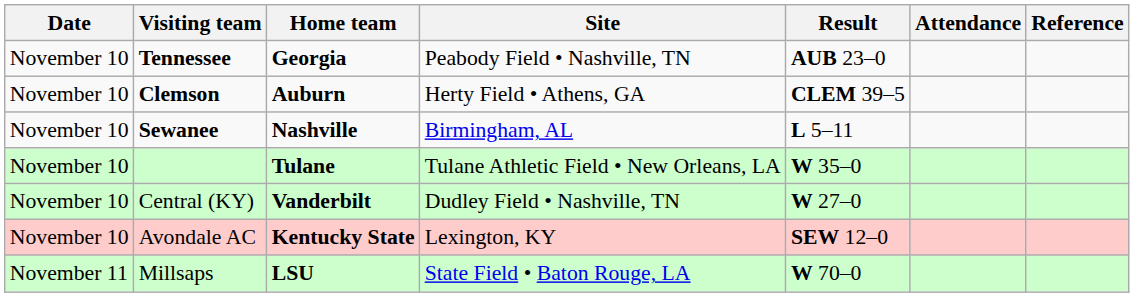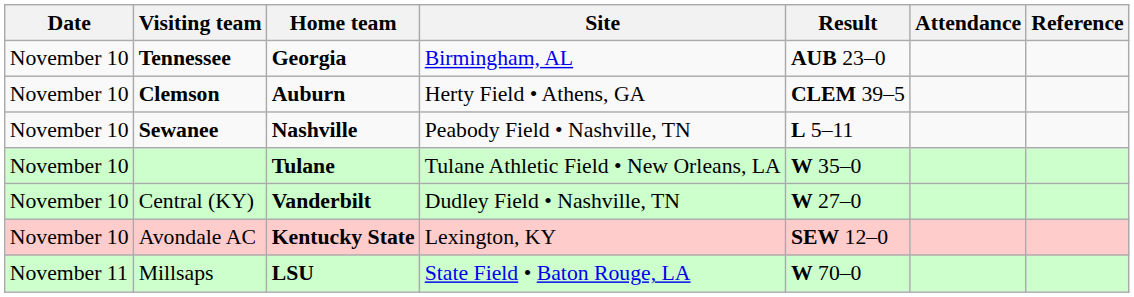 <table class="wikitable" style="font-size:95%;">
 <tr>
 <th>Date</th>
 <th>Visiting team</th>
 <th>Home team</th>
 <th>Site</th>
 <th>Result</th>
 <th>Attendance</th>
 <th class="unsortable">Reference</th>
 </tr>
 <tr bgcolor=>
 <td>November 10</td>
 <td><strong>Tennessee</strong></td>
 <td><strong>Georgia</strong></td>
-<td>Peabody Field • Nashville, TN</td>
+<td><a href='#'>Birmingham, AL</a></td>
 <td><strong>AUB</strong> 23–0</td>
 <td></td>
 <td></td>
 </tr>
 <tr bgcolor=>
 <td>November 10</td>
 <td><strong>Clemson</strong></td>
 <td><strong>Auburn</strong></td>
 <td>Herty Field • Athens, GA</td>
 <td><strong>CLEM</strong> 39–5</td>
 <td></td>
 <td></td>
 </tr>
 <tr bgcolor=>
 <td>November 10</td>
 <td><strong>Sewanee</strong></td>
 <td><strong>Nashville</strong></td>
-<td><a href='#'>Birmingham, AL</a></td>
+<td>Peabody Field • Nashville, TN</td>
 <td><strong>L</strong> 5–11</td>
 <td></td>
 <td></td>
 </tr>
 <tr bgcolor=ccffcc>
 <td>November 10</td>
 <td></td>
 <td><strong>Tulane</strong></td>
 <td>Tulane Athletic Field • New Orleans, LA</td>
 <td><strong>W</strong> 35–0</td>
 <td></td>
 <td></td>
 </tr>
 <tr bgcolor=ccffcc>
 <td>November 10</td>
 <td>Central (KY)</td>
 <td><strong>Vanderbilt</strong></td>
 <td>Dudley Field • Nashville, TN</td>
 <td><strong>W</strong> 27–0</td>
 <td></td>
 <td></td>
 </tr>
 <tr bgcolor=ffcccc>
 <td>November 10</td>
 <td>Avondale AC</td>
 <td><strong>Kentucky State</strong></td>
 <td>Lexington, KY</td>
 <td><strong>SEW</strong> 12–0</td>
 <td></td>
 <td></td>
 </tr>
 <tr bgcolor=ccffcc>
 <td>November 11</td>
 <td>Millsaps</td>
 <td><strong>LSU</strong></td>
 <td><a href='#'>State Field</a> • <a href='#'>Baton Rouge, LA</a></td>
 <td><strong>W</strong> 70–0</td>
 <td></td>
 <td></td>
 </tr>
 </table>
